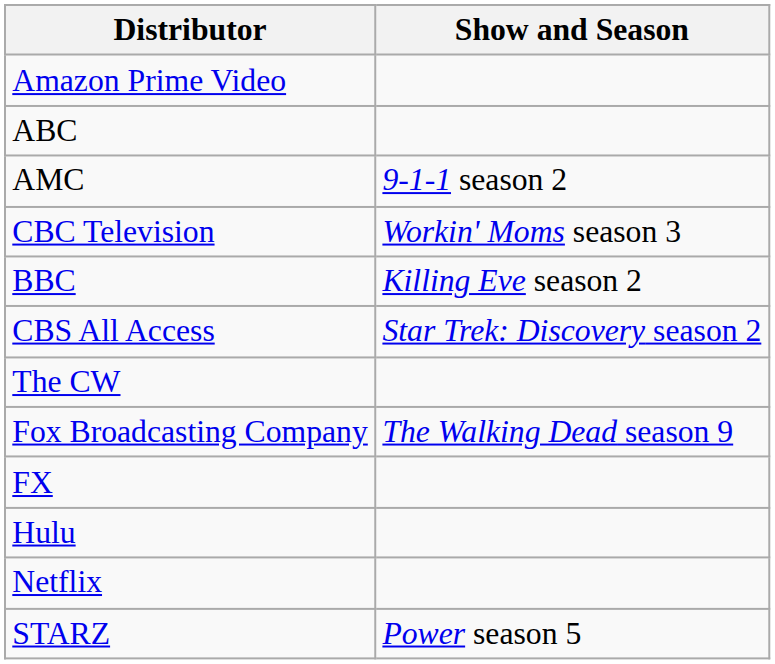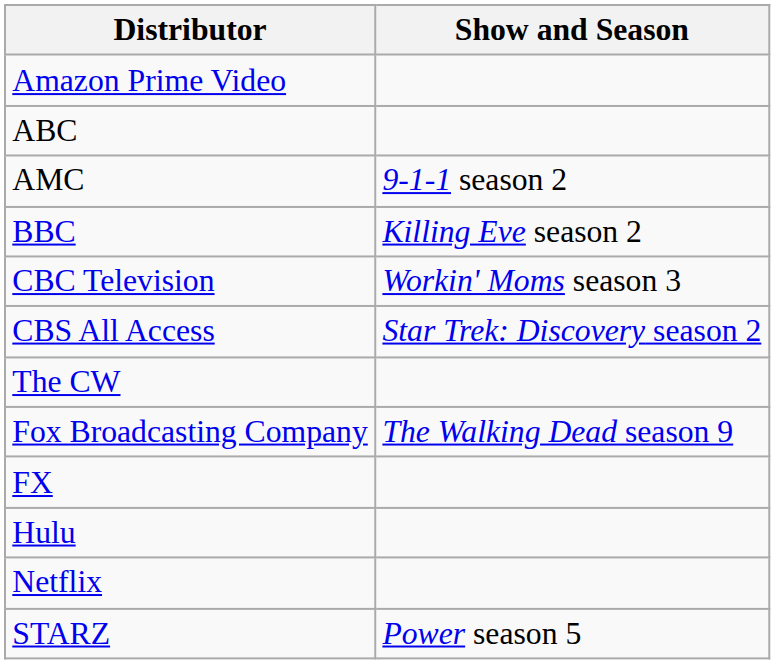 <table class="wikitable">
 <tr>
 <th>Distributor</th>
 <th>Show and Season</th>
 </tr>
 <tr>
 <td><a href='#'>Amazon Prime Video</a></td>
 <td></td>
 </tr>
 <tr>
 <td>ABC</td>
 <td></td>
 </tr>
 <tr>
 <td>AMC</td>
 <td><a href='#'><em>9-1-1</em></a> season 2</td>
 </tr>
 <tr>
+<td><a href='#'>BBC</a></td>
+<td><em><a href='#'>Killing Eve</a></em> season 2</td>
+</tr>
+<tr>
 <td><a href='#'>CBC Television</a></td>
 <td><em><a href='#'>Workin' Moms</a></em> season 3</td>
-</tr>
-<tr>
-<td><a href='#'>BBC</a></td>
-<td><em><a href='#'>Killing Eve</a></em> season 2</td>
 </tr>
 <tr>
 <td><a href='#'>CBS All Access</a></td>
 <td><a href='#'><em>Star Trek: Discovery</em> season 2</a></td>
 </tr>
 <tr>
 <td><a href='#'>The CW</a></td>
 <td></td>
 </tr>
 <tr>
 <td><a href='#'>Fox Broadcasting Company</a></td>
 <td><a href='#'><em>The Walking Dead</em> season 9</a></td>
 </tr>
 <tr>
 <td><a href='#'>FX</a></td>
 <td></td>
 </tr>
 <tr>
 <td><a href='#'>Hulu</a></td>
 <td></td>
 </tr>
 <tr>
 <td><a href='#'>Netflix</a></td>
 <td></td>
 </tr>
 <tr>
 <td><a href='#'>STARZ</a></td>
 <td><em><a href='#'>Power</a></em> season 5</td>
 </tr>
 </table>
